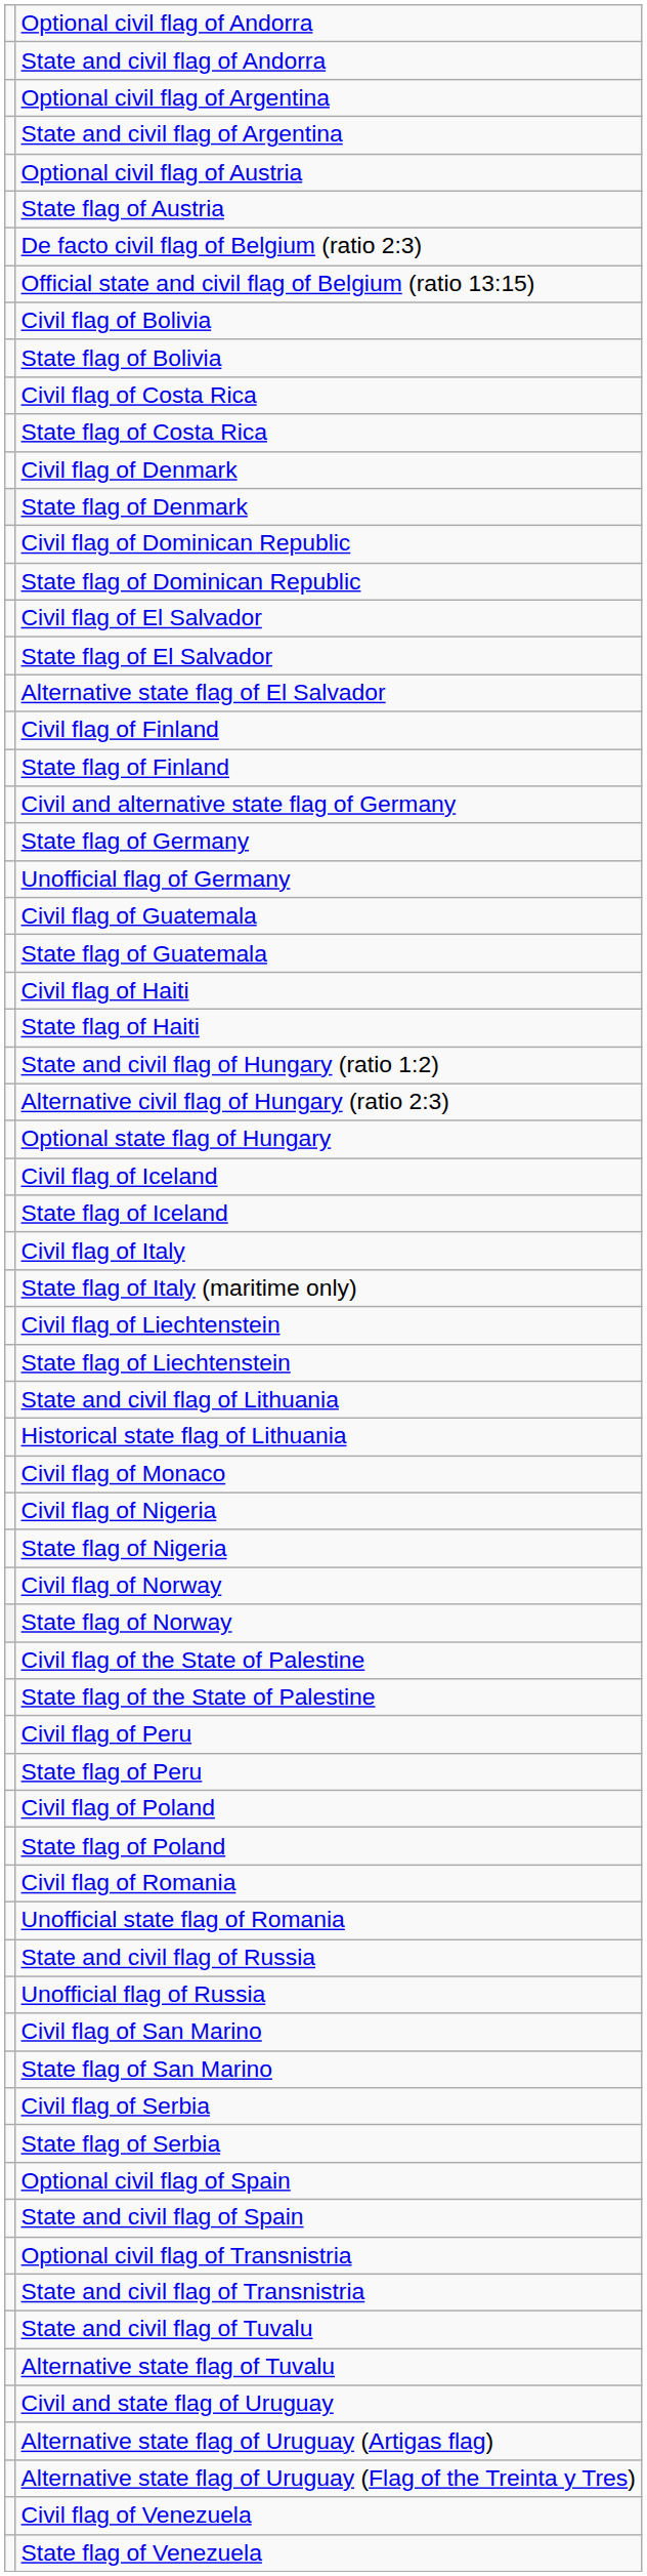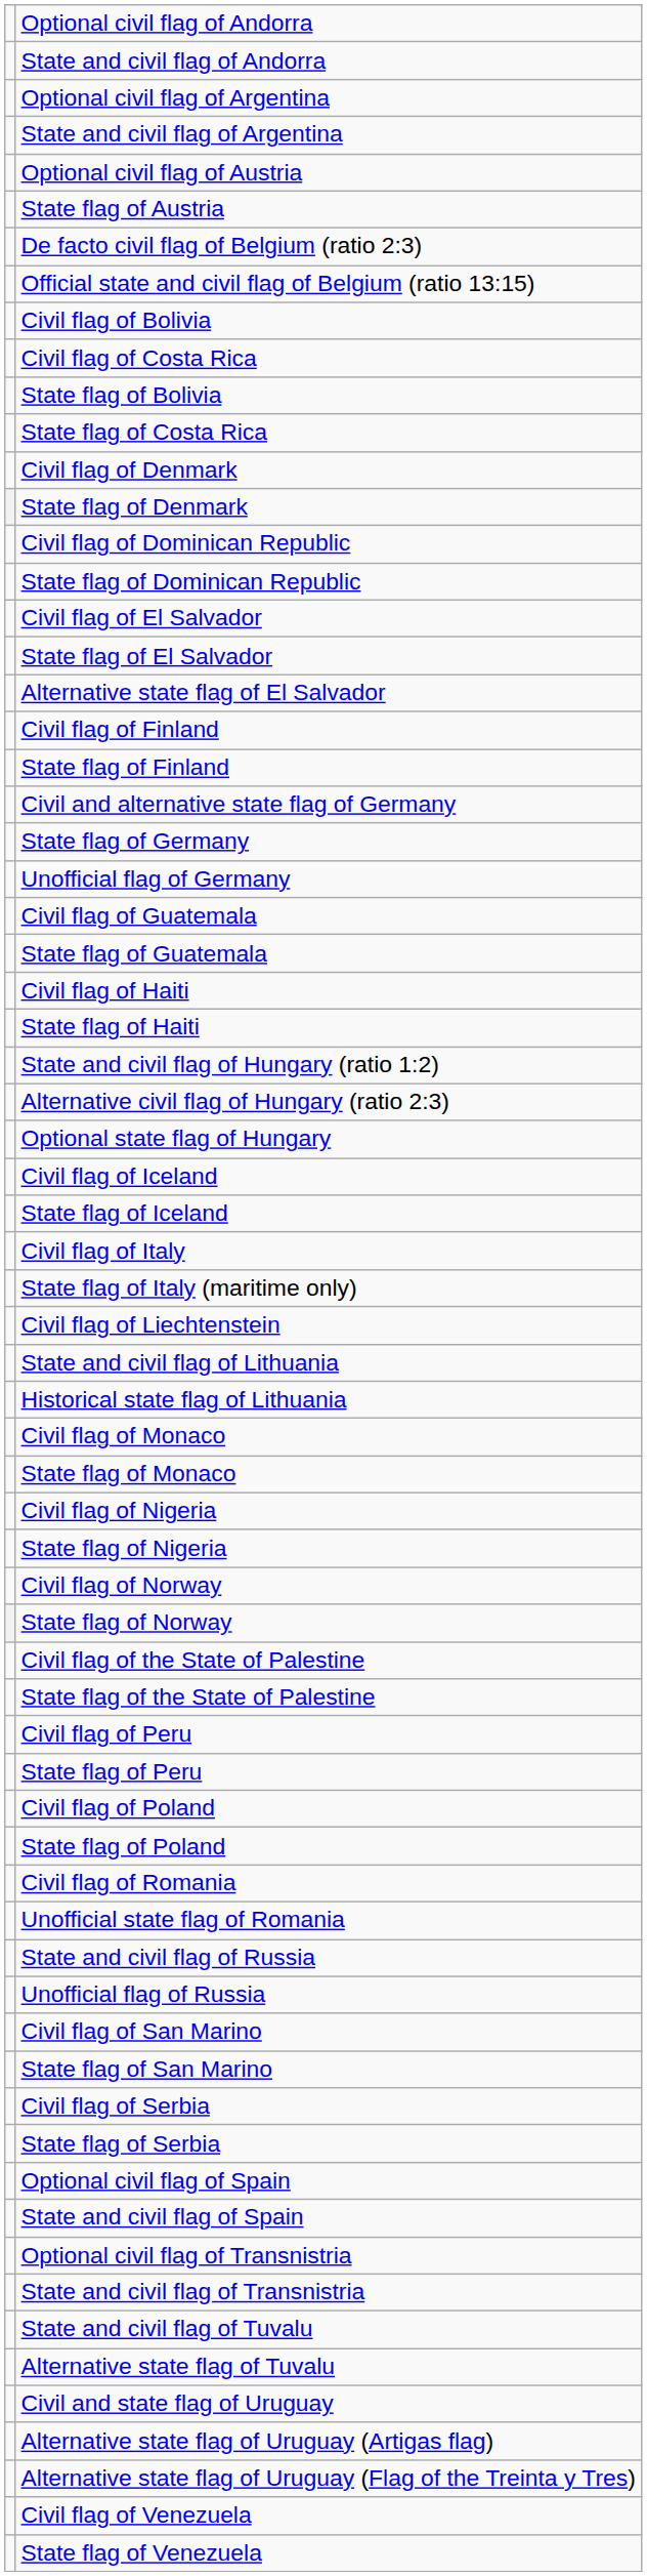 <table class="wikitable">
 <tr>
 <td></td>
 <td><a href='#'>Optional civil flag of Andorra</a></td>
 </tr>
 <tr>
 <td></td>
 <td><a href='#'>State and civil flag of Andorra</a></td>
 </tr>
 <tr>
 <td></td>
 <td><a href='#'>Optional civil flag of Argentina</a></td>
 </tr>
 <tr>
 <td></td>
 <td><a href='#'>State and civil flag of Argentina</a></td>
 </tr>
 <tr>
 <td></td>
 <td><a href='#'>Optional civil flag of Austria</a></td>
 </tr>
 <tr>
 <td></td>
 <td><a href='#'>State flag of Austria</a></td>
 </tr>
 <tr>
 <td></td>
 <td><a href='#'>De facto civil flag of Belgium</a> (ratio 2:3)</td>
 </tr>
 <tr>
 <td></td>
 <td><a href='#'>Official state and civil flag of Belgium</a> (ratio 13:15)</td>
 </tr>
 <tr>
 <td></td>
 <td><a href='#'>Civil flag of Bolivia</a></td>
 </tr>
 <tr>
 <td></td>
-<td><a href='#'>State flag of Bolivia</a></td>
+<td><a href='#'>Civil flag of Costa Rica</a></td>
 </tr>
 <tr>
 <td></td>
-<td><a href='#'>Civil flag of Costa Rica</a></td>
+<td><a href='#'>State flag of Bolivia</a></td>
 </tr>
 <tr>
 <td></td>
 <td><a href='#'>State flag of Costa Rica</a></td>
 </tr>
 <tr>
 <td></td>
 <td><a href='#'>Civil flag of Denmark</a></td>
 </tr>
 <tr>
 <th style="text-align:left"></th>
 <td><a href='#'>State flag of Denmark</a></td>
 </tr>
 <tr>
 <td></td>
 <td><a href='#'>Civil flag of Dominican Republic</a></td>
 </tr>
 <tr>
 <td></td>
 <td><a href='#'>State flag of Dominican Republic</a></td>
 </tr>
 <tr>
 <td></td>
 <td><a href='#'>Civil flag of El Salvador</a></td>
 </tr>
 <tr>
 <td></td>
 <td><a href='#'>State flag of El Salvador</a></td>
 </tr>
 <tr>
 <td></td>
 <td><a href='#'>Alternative state flag of El Salvador</a></td>
 </tr>
 <tr>
 <td></td>
 <td><a href='#'>Civil flag of Finland</a></td>
 </tr>
 <tr>
 <td></td>
 <td><a href='#'>State flag of Finland</a></td>
 </tr>
 <tr>
 <td></td>
 <td><a href='#'>Civil and alternative state flag of Germany</a></td>
 </tr>
 <tr>
 <td></td>
 <td><a href='#'>State flag of Germany</a></td>
 </tr>
 <tr>
 <td></td>
 <td><a href='#'>Unofficial flag of Germany</a></td>
 </tr>
 <tr>
 <td></td>
 <td><a href='#'>Civil flag of Guatemala</a></td>
 </tr>
 <tr>
 <td></td>
 <td><a href='#'>State flag of Guatemala</a></td>
 </tr>
 <tr>
 <td></td>
 <td><a href='#'>Civil flag of Haiti</a></td>
 </tr>
 <tr>
 <td></td>
 <td><a href='#'>State flag of Haiti</a></td>
 </tr>
 <tr>
 <td></td>
 <td><a href='#'>State and civil flag of Hungary</a> (ratio 1:2)</td>
 </tr>
 <tr>
 <td></td>
 <td><a href='#'>Alternative civil flag of Hungary</a> (ratio 2:3)</td>
 </tr>
 <tr>
 <td></td>
 <td><a href='#'>Optional state flag of Hungary</a></td>
 </tr>
 <tr>
 <td></td>
 <td><a href='#'>Civil flag of Iceland</a></td>
 </tr>
 <tr>
 <td></td>
 <td><a href='#'>State flag of Iceland</a></td>
 </tr>
 <tr>
 <td></td>
 <td><a href='#'>Civil flag of Italy</a></td>
 </tr>
 <tr>
 <td></td>
 <td><a href='#'>State flag of Italy</a> (maritime only)</td>
 </tr>
 <tr>
 <td></td>
 <td><a href='#'>Civil flag of Liechtenstein</a></td>
 </tr>
 <tr>
 <td></td>
-<td><a href='#'>State flag of Liechtenstein</a></td>
-</tr>
-<tr>
-<td></td>
 <td><a href='#'>State and civil flag of Lithuania</a></td>
 </tr>
 <tr>
 <td></td>
 <td><a href='#'>Historical state flag of Lithuania</a></td>
 </tr>
 <tr>
 <td></td>
 <td><a href='#'>Civil flag of Monaco</a></td>
+</tr>
+<tr>
+<td></td>
+<td><a href='#'>State flag of Monaco</a></td>
 </tr>
 <tr>
 <td></td>
 <td><a href='#'>Civil flag of Nigeria</a></td>
 </tr>
 <tr>
 <td></td>
 <td><a href='#'>State flag of Nigeria</a></td>
 </tr>
 <tr>
 <td></td>
 <td><a href='#'>Civil flag of Norway</a></td>
 </tr>
 <tr>
 <th style="text-align:left"></th>
 <td><a href='#'>State flag of Norway</a></td>
 </tr>
 <tr>
 <td></td>
 <td><a href='#'>Civil flag of the State of Palestine</a></td>
 </tr>
 <tr>
 <td></td>
 <td><a href='#'>State flag of the State of Palestine</a></td>
 </tr>
 <tr>
 <td></td>
 <td><a href='#'>Civil flag of Peru</a></td>
 </tr>
 <tr>
 <td></td>
 <td><a href='#'>State flag of Peru</a></td>
 </tr>
 <tr>
 <td></td>
 <td><a href='#'>Civil flag of Poland</a></td>
 </tr>
 <tr>
 <td></td>
 <td><a href='#'>State flag of Poland</a></td>
 </tr>
 <tr>
 <td></td>
 <td><a href='#'>Civil flag of Romania</a></td>
 </tr>
 <tr>
 <td></td>
 <td><a href='#'>Unofficial state flag of Romania</a></td>
 </tr>
 <tr>
 <td></td>
 <td><a href='#'>State and civil flag of Russia</a></td>
 </tr>
 <tr>
 <td></td>
 <td><a href='#'>Unofficial flag of Russia</a></td>
 </tr>
 <tr>
 <td></td>
 <td><a href='#'>Civil flag of San Marino</a></td>
 </tr>
 <tr>
 <td></td>
 <td><a href='#'>State flag of San Marino</a></td>
 </tr>
 <tr>
 <td></td>
 <td><a href='#'>Civil flag of Serbia</a></td>
 </tr>
 <tr>
 <td></td>
 <td><a href='#'>State flag of Serbia</a></td>
 </tr>
 <tr>
 <td></td>
 <td><a href='#'>Optional civil flag of Spain</a></td>
 </tr>
 <tr>
 <td></td>
 <td><a href='#'>State and civil flag of Spain</a></td>
 </tr>
 <tr>
 <td></td>
 <td><a href='#'>Optional civil flag of Transnistria</a></td>
 </tr>
 <tr>
 <td></td>
 <td><a href='#'>State and civil flag of Transnistria</a></td>
 </tr>
 <tr>
 <td></td>
 <td><a href='#'>State and civil flag of Tuvalu</a></td>
 </tr>
 <tr>
 <td></td>
 <td><a href='#'>Alternative state flag of Tuvalu</a></td>
 </tr>
 <tr>
 <td></td>
 <td><a href='#'>Civil and state flag of Uruguay</a></td>
 </tr>
 <tr>
 <td></td>
 <td><a href='#'>Alternative state flag of Uruguay</a> (<a href='#'>Artigas flag</a>)</td>
 </tr>
 <tr>
 <td></td>
 <td><a href='#'>Alternative state flag of Uruguay</a> (<a href='#'>Flag of the Treinta y Tres</a>)</td>
 </tr>
 <tr>
 <td></td>
 <td><a href='#'>Civil flag of Venezuela</a></td>
 </tr>
 <tr>
 <td></td>
 <td><a href='#'>State flag of Venezuela</a></td>
 </tr>
 </table>
